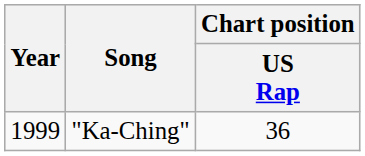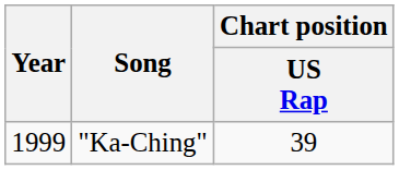 <table class="wikitable" style="text-align:center">
 <tr>
 <th rowspan="2">Year</th>
 <th rowspan="2">Song</th>
 <th>Chart position</th>
 </tr>
 <tr>
 <th>US<br><a href='#'>Rap</a></th>
 </tr>
 <tr>
 <td>1999</td>
 <td>"Ka-Ching"</td>
-<td>36</td>
+<td>39</td>
 </tr>
 </table>
